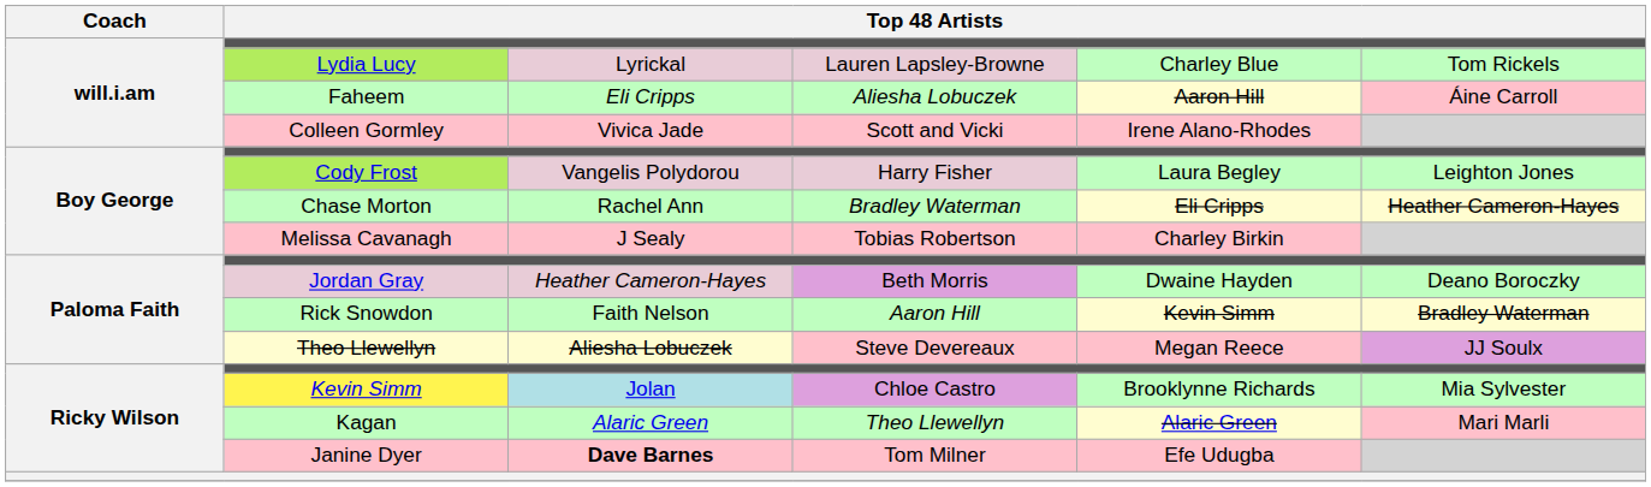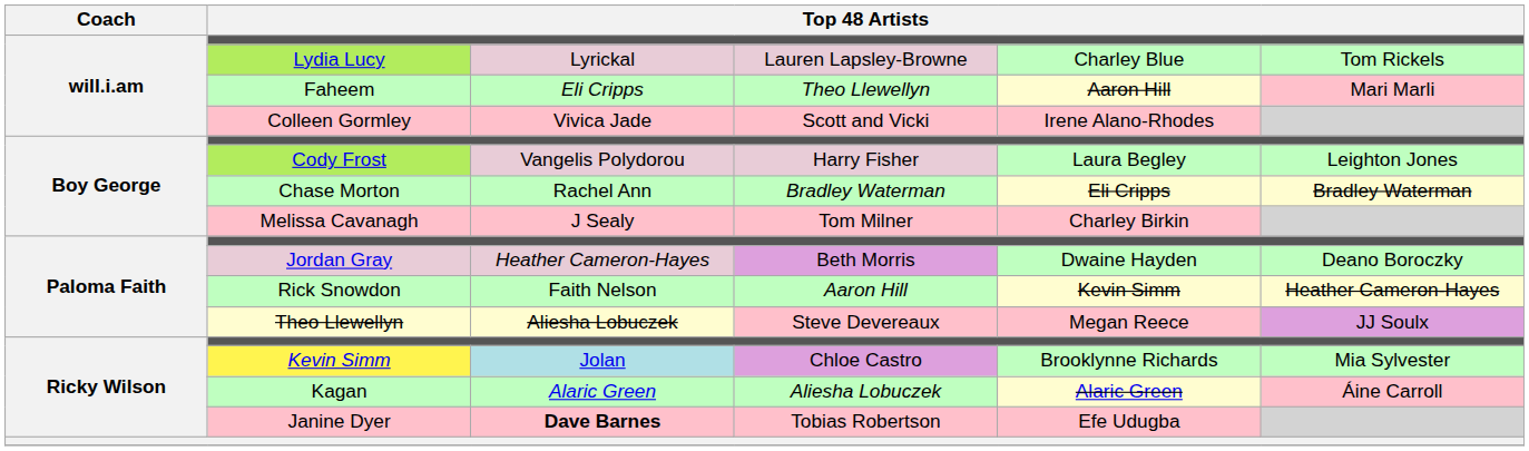 <table class="wikitable" style="text-align:center; width:100%;">
 <tr>
 <th width="10%">Coach</th>
 <th colspan="6">Top 48 Artists</th>
 </tr>
 <tr>
 <th rowspan="4">will.i.am</th>
 <td colspan="5" style="background:#555;"></td>
 </tr>
 <tr>
 <td style="background: #B2EC5D;" width="13%"><a href='#'>Lydia Lucy</a></td>
 <td style="background: #E8CCD7;" width="13%">Lyrickal</td>
 <td style="background: #E8CCD7;" width="13%">Lauren Lapsley-Browne</td>
 <td style="background: #BFFFC0;" width="13%">Charley Blue</td>
 <td style="background: #BFFFC0;" width="13%">Tom Rickels</td>
 </tr>
 <tr>
 <td style="background: #BFFFC0;">Faheem</td>
 <td style="background: #BFFFC0;"><em>Eli Cripps</em></td>
-<td style="background: #BFFFC0;"><em>Aliesha Lobuczek</em></td>
+<td style="background: #BFFFC0;"><em>Theo Llewellyn</em></td>
 <td style="background:#FFFDD0;"><s>Aaron Hill</s></td>
-<td style="background:pink;">Áine Carroll</td>
+<td style="background:pink;">Mari Marli</td>
 </tr>
 <tr>
 <td style="background:pink;">Colleen Gormley</td>
 <td style="background:pink;">Vivica Jade</td>
 <td style="background:pink;">Scott and Vicki</td>
 <td style="background:pink;">Irene Alano-Rhodes</td>
 <td style="background:lightgrey;"></td>
 </tr>
 <tr>
 <th rowspan="4">Boy George</th>
 <td colspan="5" style="background:#555;"></td>
 </tr>
 <tr>
 <td style="background:#B2EC5D;"><a href='#'>Cody Frost</a></td>
 <td style="background: #E8CCD7;">Vangelis Polydorou</td>
 <td style="background: #E8CCD7;">Harry Fisher</td>
 <td style="background: #BFFFC0;">Laura Begley</td>
 <td style="background: #BFFFC0;">Leighton Jones</td>
 </tr>
 <tr>
 <td style="background: #BFFFC0;">Chase Morton</td>
 <td style="background: #BFFFC0;">Rachel Ann</td>
 <td style="background: #BFFFC0;"><em>Bradley Waterman</em></td>
 <td style="background:#FFFDD0;"><s>Eli Cripps</s></td>
-<td style="background:#FFFDD0;"><s>Heather Cameron-Hayes</s></td>
+<td style="background:#FFFDD0;"><s>Bradley Waterman</s></td>
 </tr>
 <tr>
 <td style="background:pink;">Melissa Cavanagh</td>
 <td style="background:pink;">J Sealy</td>
-<td style="background:pink;">Tobias Robertson</td>
+<td style="background:pink;">Tom Milner</td>
 <td style="background:pink;">Charley Birkin</td>
 <td style="background:lightgrey;"></td>
 </tr>
 <tr>
 <th rowspan="4">Paloma Faith</th>
 <td colspan="5" style="background:#555;"></td>
 </tr>
 <tr>
 <td style="background: #E8CCD7;"><a href='#'>Jordan Gray</a></td>
 <td style="background: #E8CCD7;"><em>Heather Cameron-Hayes</em></td>
 <td style="background: #DDA0DD;">Beth Morris</td>
 <td style="background: #BFFFC0;">Dwaine Hayden</td>
 <td style="background: #BFFFC0;">Deano Boroczky</td>
 </tr>
 <tr>
 <td style="background: #BFFFC0;">Rick Snowdon</td>
 <td style="background: #BFFFC0;">Faith Nelson</td>
 <td style="background: #BFFFC0;"><em>Aaron Hill</em></td>
 <td style="background:#FFFDD0;"><s>Kevin Simm</s></td>
-<td style="background:#FFFDD0;"><s>Bradley Waterman</s></td>
+<td style="background:#FFFDD0;"><s>Heather Cameron-Hayes</s></td>
 </tr>
 <tr>
 <td style="background:#FFFDD0;"><s>Theo Llewellyn</s></td>
 <td style="background:#FFFDD0;"><s>Aliesha Lobuczek</s></td>
 <td style="background:pink;">Steve Devereaux</td>
 <td style="background:pink;">Megan Reece</td>
 <td style="background:#DDA0DD;">JJ Soulx</td>
 </tr>
 <tr>
 <th rowspan="4">Ricky Wilson</th>
 <td colspan="5" style="background:#555;"></td>
 </tr>
 <tr>
 <td style="background: #FFF44F;"><em><a href='#'>Kevin Simm</a></em></td>
 <td style="background: #B0E0E6;"><a href='#'>Jolan</a></td>
 <td style="background: #DDA0DD;">Chloe Castro</td>
 <td style="background: #BFFFC0;">Brooklynne Richards</td>
 <td style="background: #BFFFC0;">Mia Sylvester</td>
 </tr>
 <tr>
 <td style="background: #BFFFC0;">Kagan</td>
 <td style="background: #BFFFC0;"><em><a href='#'>Alaric Green</a></em></td>
-<td style="background: #BFFFC0;"><em>Theo Llewellyn</em></td>
+<td style="background: #BFFFC0;"><em>Aliesha Lobuczek</em></td>
 <td style="background:#FFFDD0;"><s><a href='#'>Alaric Green</a></s></td>
-<td style="background:pink;">Mari Marli</td>
+<td style="background:pink;">Áine Carroll</td>
 </tr>
 <tr>
 <td style="background:pink;">Janine Dyer</td>
 <td style="background:pink;"><strong>Dave Barnes</strong></td>
-<td style="background:pink;">Tom Milner</td>
+<td style="background:pink;">Tobias Robertson</td>
 <td style="background:pink;">Efe Udugba</td>
 <td style="background:lightgrey;"></td>
 </tr>
 <tr>
 <th style="font-size:90%; line-height:12px;" colspan="6"><small></small></th>
 </tr>
 <tr>
 </tr>
 </table>
